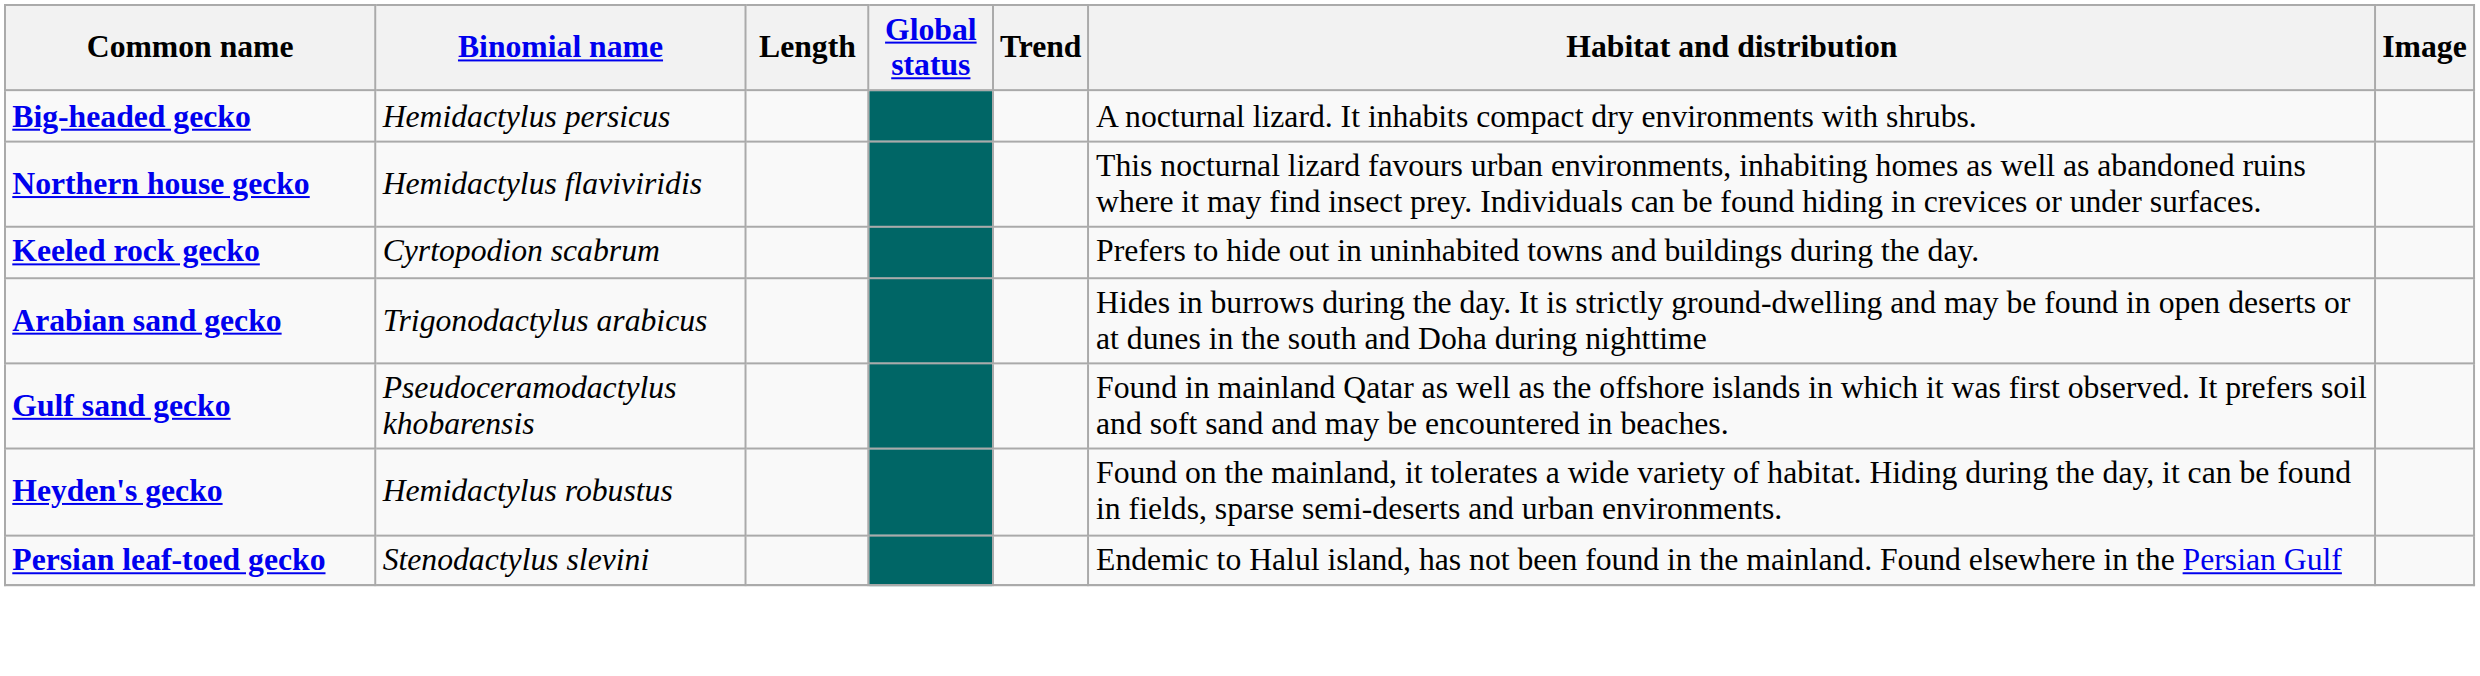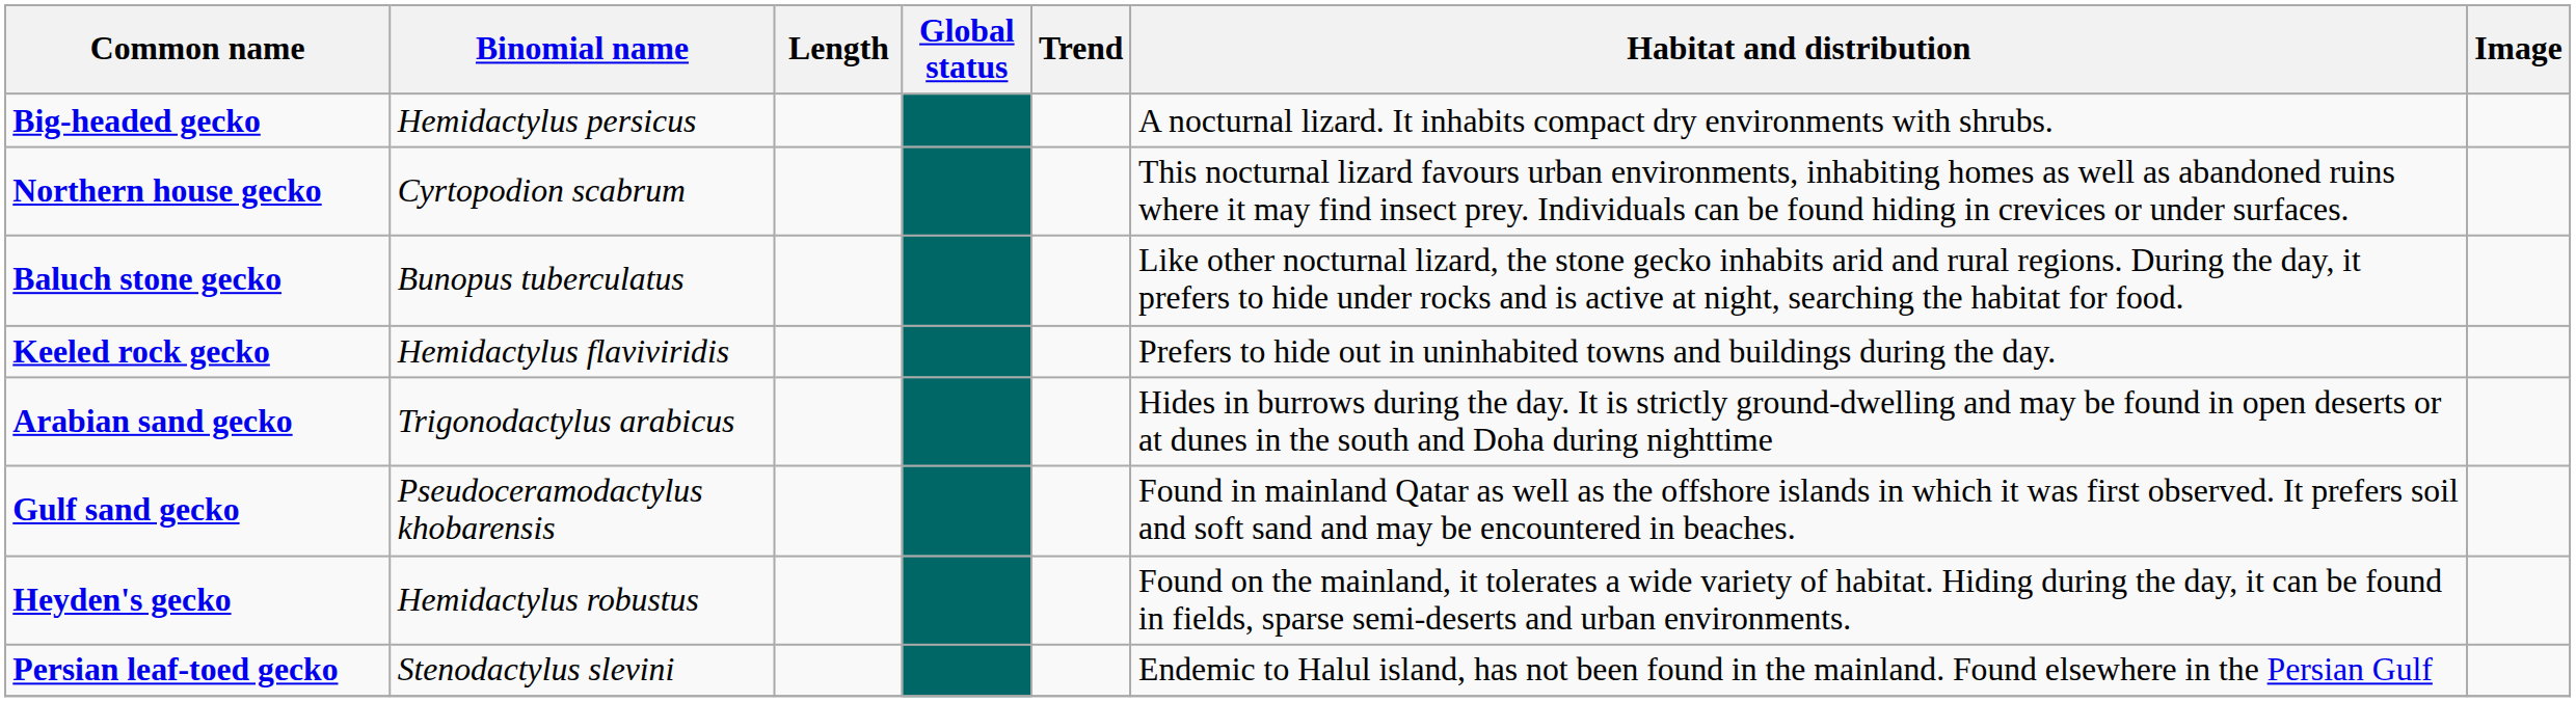 <table class="wikitable sortable">
 <tr>
 <th width="15%">Common name</th>
 <th width="15%"><a href='#'>Binomial name</a></th>
 <th width="5%">Length</th>
 <th width="5%"><a href='#'>Global status</a></th>
 <th width="1%">Trend</th>
 <th class="unsortable">Habitat and distribution</th>
 <th class="unsortable">Image</th>
 </tr>
 <tr>
 <td><strong><a href='#'>Big-headed gecko</a></strong></td>
 <td><em>Hemidactylus persicus</em></td>
 <td></td>
 <td align=center style="background: #006666"></td>
 <td align=center></td>
 <td>A nocturnal lizard. It inhabits compact dry environments with shrubs.</td>
 <td></td>
 </tr>
 <tr>
 <td><strong><a href='#'>Northern house gecko</a></strong></td>
-<td><em>Hemidactylus flaviviridis</em></td>
+<td><em>Cyrtopodion scabrum</em></td>
 <td></td>
 <td align=center style="background: #006666"></td>
 <td align=center></td>
 <td>This nocturnal lizard favours urban environments, inhabiting homes as well as abandoned ruins where it may find insect prey. Individuals can be found hiding in crevices or under surfaces.</td>
 <td></td>
 </tr>
 <tr>
+<td><strong><a href='#'>Baluch stone gecko</a></strong></td>
+<td><em>Bunopus tuberculatus</em></td>
+<td></td>
+<td align=center style="background: #006666"></td>
+<td align=center></td>
+<td>Like other nocturnal lizard, the stone gecko inhabits arid and rural regions. During the day, it prefers to hide under rocks and is active at night, searching the habitat for food.</td>
+<td></td>
+</tr>
+<tr>
 <td><strong><a href='#'>Keeled rock gecko</a></strong></td>
-<td><em>Cyrtopodion scabrum</em></td>
+<td><em>Hemidactylus flaviviridis</em></td>
 <td></td>
 <td align=center style="background: #006666"></td>
 <td align=center></td>
 <td>Prefers to hide out in uninhabited towns and buildings during the day.</td>
 <td></td>
 </tr>
 <tr>
 <td><strong><a href='#'>Arabian sand gecko</a></strong></td>
 <td><em>Trigonodactylus arabicus</em></td>
 <td></td>
 <td align=center style="background: #006666"></td>
 <td align=center></td>
 <td>Hides in burrows during the day. It is strictly ground-dwelling and may be found in open deserts or at dunes in the south and Doha during nighttime</td>
 <td></td>
 </tr>
 <tr>
 <td><strong><a href='#'>Gulf sand gecko</a></strong></td>
 <td><em>Pseudoceramodactylus khobarensis</em></td>
 <td></td>
 <td align=center style="background: #006666"></td>
 <td align=center></td>
 <td>Found in mainland Qatar as well as the offshore islands in which it was first observed. It prefers soil and soft sand and may be encountered in beaches.</td>
 <td></td>
 </tr>
 <tr>
 <td><strong><a href='#'>Heyden's gecko</a></strong></td>
 <td><em>Hemidactylus robustus</em></td>
 <td></td>
 <td align=center style="background: #006666"></td>
 <td align=center></td>
 <td>Found on the mainland, it tolerates a wide variety of habitat. Hiding during the day, it can be found in fields, sparse semi-deserts and urban environments.</td>
 <td></td>
 </tr>
 <tr>
 <td><strong><a href='#'>Persian leaf-toed gecko</a></strong></td>
 <td><em>Stenodactylus slevini</em></td>
 <td></td>
 <td align=center style="background: #006666"></td>
 <td align=center></td>
 <td>Endemic to Halul island, has not been found in the mainland. Found elsewhere in the <a href='#'>Persian Gulf</a></td>
 <td></td>
 </tr>
 <tr>
 </tr>
 </table>
